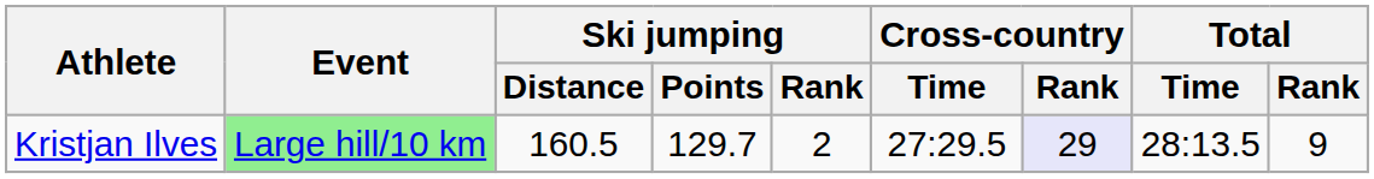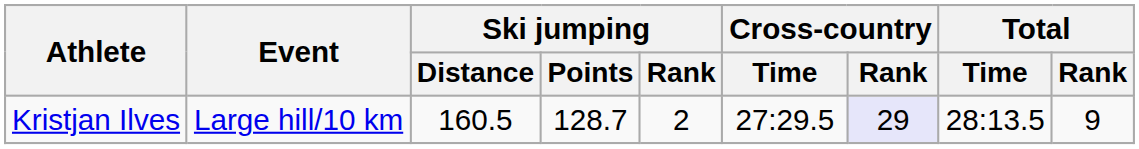 <table class="wikitable" style="font-size:90%">
 <tr>
 <th rowspan="2">Athlete</th>
 <th rowspan="2">Event</th>
 <th colspan="3">Ski jumping</th>
 <th colspan="2">Cross-country</th>
 <th colspan="2">Total</th>
 </tr>
 <tr style="font-size:95%">
 <th>Distance</th>
 <th>Points</th>
 <th>Rank</th>
 <th>Time</th>
 <th>Rank</th>
 <th>Time</th>
 <th>Rank</th>
 </tr>
 <tr align=center>
 <td align=left rowspan=2><a href='#'>Kristjan Ilves</a></td>
-<td align=left style="background: lightgreen;"><a href='#'>Large hill/10 km</a></td>
+<td align=left><a href='#'>Large hill/10 km</a></td>
 <td>160.5</td>
-<td>129.7</td>
+<td>128.7</td>
 <td>2</td>
 <td>27:29.5</td>
 <td style="background: lavender;">29</td>
 <td>28:13.5</td>
 <td>9</td>
 </tr>
 </table>
